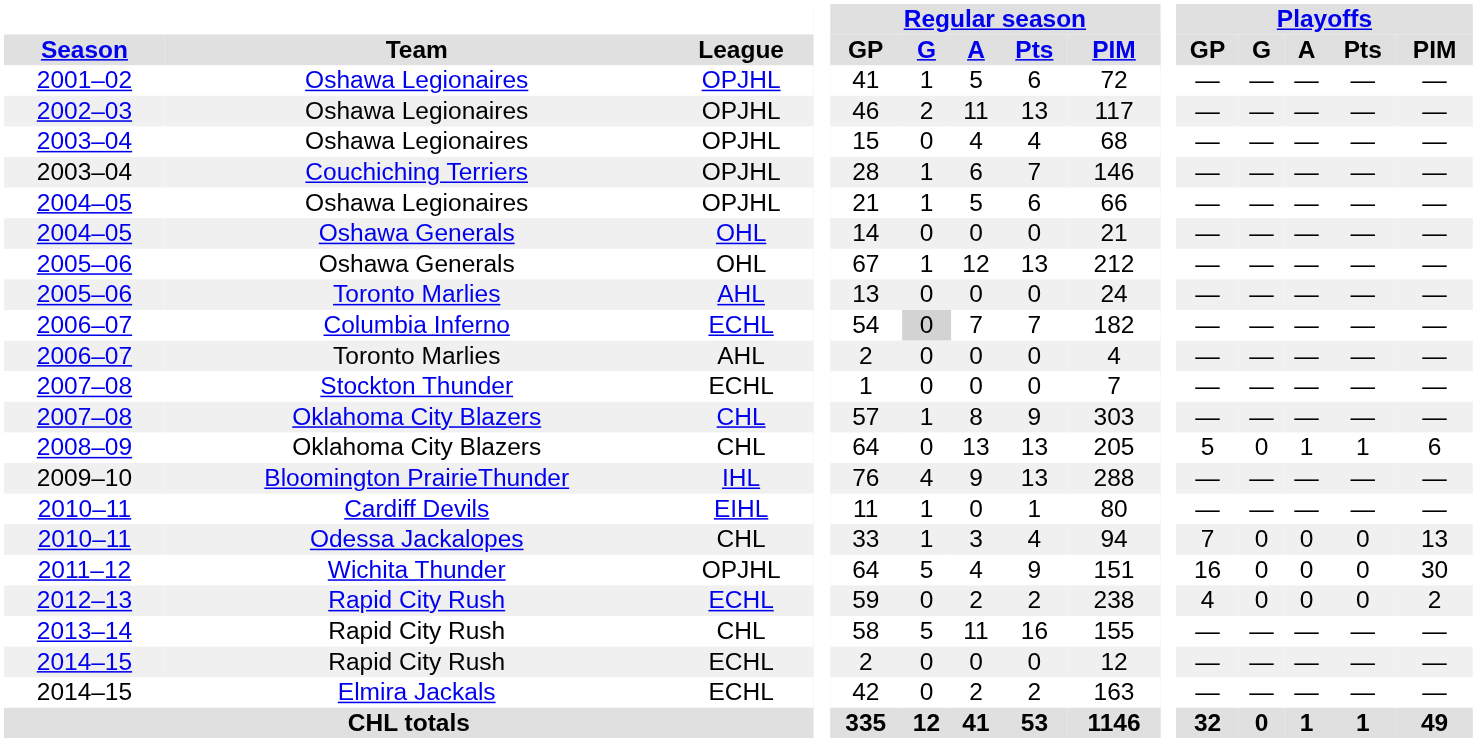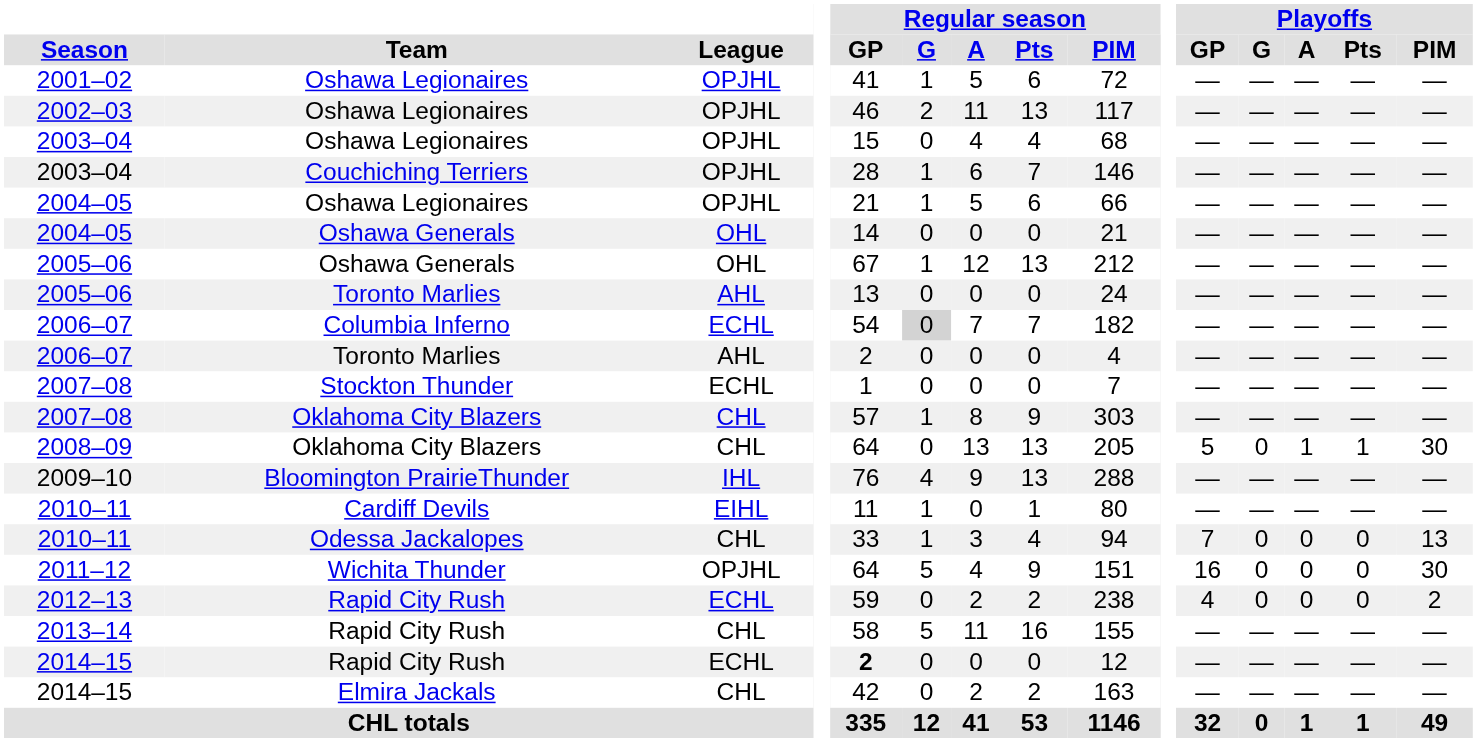 <table border="0" cellpadding="1" cellspacing="0" style="text-align:center; width:60em;">
 <tr style="background:#e0e0e0;">
 <th colspan="3"  bgcolor="#ffffff"> </th>
 <th rowspan="99" bgcolor="#ffffff"> </th>
 <th colspan="5"><a href='#'>Regular season</a></th>
 <th rowspan="99" bgcolor="#ffffff"> </th>
 <th colspan="5"><a href='#'>Playoffs</a></th>
 </tr>
 <tr style="background:#e0e0e0;">
 <th><a href='#'>Season</a></th>
 <th>Team</th>
 <th>League</th>
 <th>GP</th>
 <th><a href='#'>G</a></th>
 <th><a href='#'>A</a></th>
 <th><a href='#'>Pts</a></th>
 <th><a href='#'>PIM</a></th>
 <th>GP</th>
 <th>G</th>
 <th>A</th>
 <th>Pts</th>
 <th>PIM</th>
 </tr>
 <tr>
 <td><a href='#'>2001–02</a></td>
 <td><a href='#'>Oshawa Legionaires</a></td>
 <td><a href='#'>OPJHL</a></td>
 <td>41</td>
 <td>1</td>
 <td>5</td>
 <td>6</td>
 <td>72</td>
 <td>—</td>
 <td>—</td>
 <td>—</td>
 <td>—</td>
 <td>—</td>
 </tr>
 <tr style="background:#f0f0f0;">
 <td><a href='#'>2002–03</a></td>
 <td>Oshawa Legionaires</td>
 <td>OPJHL</td>
 <td>46</td>
 <td>2</td>
 <td>11</td>
 <td>13</td>
 <td>117</td>
 <td>—</td>
 <td>—</td>
 <td>—</td>
 <td>—</td>
 <td>—</td>
 </tr>
 <tr>
 <td><a href='#'>2003–04</a></td>
 <td>Oshawa Legionaires</td>
 <td>OPJHL</td>
 <td>15</td>
 <td>0</td>
 <td>4</td>
 <td>4</td>
 <td>68</td>
 <td>—</td>
 <td>—</td>
 <td>—</td>
 <td>—</td>
 <td>—</td>
 </tr>
 <tr style="background:#f0f0f0;">
 <td>2003–04</td>
 <td><a href='#'>Couchiching Terriers</a></td>
 <td>OPJHL</td>
 <td>28</td>
 <td>1</td>
 <td>6</td>
 <td>7</td>
 <td>146</td>
 <td>—</td>
 <td>—</td>
 <td>—</td>
 <td>—</td>
 <td>—</td>
 </tr>
 <tr>
 <td><a href='#'>2004–05</a></td>
 <td>Oshawa Legionaires</td>
 <td>OPJHL</td>
 <td>21</td>
 <td>1</td>
 <td>5</td>
 <td>6</td>
 <td>66</td>
 <td>—</td>
 <td>—</td>
 <td>—</td>
 <td>—</td>
 <td>—</td>
 </tr>
 <tr style="background:#f0f0f0;">
 <td><a href='#'>2004–05</a></td>
 <td><a href='#'>Oshawa Generals</a></td>
 <td><a href='#'>OHL</a></td>
 <td>14</td>
 <td>0</td>
 <td>0</td>
 <td>0</td>
 <td>21</td>
 <td>—</td>
 <td>—</td>
 <td>—</td>
 <td>—</td>
 <td>—</td>
 </tr>
 <tr>
 <td><a href='#'>2005–06</a></td>
 <td>Oshawa Generals</td>
 <td>OHL</td>
 <td>67</td>
 <td>1</td>
 <td>12</td>
 <td>13</td>
 <td>212</td>
 <td>—</td>
 <td>—</td>
 <td>—</td>
 <td>—</td>
 <td>—</td>
 </tr>
 <tr style="background:#f0f0f0;">
 <td><a href='#'>2005–06</a></td>
 <td><a href='#'>Toronto Marlies</a></td>
 <td><a href='#'>AHL</a></td>
 <td>13</td>
 <td>0</td>
 <td>0</td>
 <td>0</td>
 <td>24</td>
 <td>—</td>
 <td>—</td>
 <td>—</td>
 <td>—</td>
 <td>—</td>
 </tr>
 <tr>
 <td><a href='#'>2006–07</a></td>
 <td><a href='#'>Columbia Inferno</a></td>
 <td><a href='#'>ECHL</a></td>
 <td>54</td>
 <td style="background: lightgrey;">0</td>
 <td>7</td>
 <td>7</td>
 <td>182</td>
 <td>—</td>
 <td>—</td>
 <td>—</td>
 <td>—</td>
 <td>—</td>
 </tr>
 <tr style="background:#f0f0f0;">
 <td><a href='#'>2006–07</a></td>
 <td>Toronto Marlies</td>
 <td>AHL</td>
 <td>2</td>
 <td>0</td>
 <td>0</td>
 <td>0</td>
 <td>4</td>
 <td>—</td>
 <td>—</td>
 <td>—</td>
 <td>—</td>
 <td>—</td>
 </tr>
 <tr>
 <td><a href='#'>2007–08</a></td>
 <td><a href='#'>Stockton Thunder</a></td>
 <td>ECHL</td>
 <td>1</td>
 <td>0</td>
 <td>0</td>
 <td>0</td>
 <td>7</td>
 <td>—</td>
 <td>—</td>
 <td>—</td>
 <td>—</td>
 <td>—</td>
 </tr>
 <tr style="background:#f0f0f0;">
 <td><a href='#'>2007–08</a></td>
 <td><a href='#'>Oklahoma City Blazers</a></td>
 <td><a href='#'>CHL</a></td>
 <td>57</td>
 <td>1</td>
 <td>8</td>
 <td>9</td>
 <td>303</td>
 <td>—</td>
 <td>—</td>
 <td>—</td>
 <td>—</td>
 <td>—</td>
 </tr>
 <tr>
 <td><a href='#'>2008–09</a></td>
 <td>Oklahoma City Blazers</td>
 <td>CHL</td>
 <td>64</td>
 <td>0</td>
 <td>13</td>
 <td>13</td>
 <td>205</td>
 <td>5</td>
 <td>0</td>
 <td>1</td>
 <td>1</td>
-<td>6</td>
+<td>30</td>
 </tr>
 <tr style="background:#f0f0f0;">
 <td>2009–10</td>
 <td><a href='#'>Bloomington PrairieThunder</a></td>
 <td><a href='#'>IHL</a></td>
 <td>76</td>
 <td>4</td>
 <td>9</td>
 <td>13</td>
 <td>288</td>
 <td>—</td>
 <td>—</td>
 <td>—</td>
 <td>—</td>
 <td>—</td>
 </tr>
 <tr>
 <td><a href='#'>2010–11</a></td>
 <td><a href='#'>Cardiff Devils</a></td>
 <td><a href='#'>EIHL</a></td>
 <td>11</td>
 <td>1</td>
 <td>0</td>
 <td>1</td>
 <td>80</td>
 <td>—</td>
 <td>—</td>
 <td>—</td>
 <td>—</td>
 <td>—</td>
 </tr>
 <tr style="background:#f0f0f0;">
 <td><a href='#'>2010–11</a></td>
 <td><a href='#'>Odessa Jackalopes</a></td>
 <td>CHL</td>
 <td>33</td>
 <td>1</td>
 <td>3</td>
 <td>4</td>
 <td>94</td>
 <td>7</td>
 <td>0</td>
 <td>0</td>
 <td>0</td>
 <td>13</td>
 </tr>
 <tr>
 <td><a href='#'>2011–12</a></td>
 <td><a href='#'>Wichita Thunder</a></td>
 <td>OPJHL</td>
 <td>64</td>
 <td>5</td>
 <td>4</td>
 <td>9</td>
 <td>151</td>
 <td>16</td>
 <td>0</td>
 <td>0</td>
 <td>0</td>
 <td>30</td>
 </tr>
 <tr style="background:#f0f0f0;">
 <td><a href='#'>2012–13</a></td>
 <td><a href='#'>Rapid City Rush</a></td>
 <td><a href='#'>ECHL</a></td>
 <td>59</td>
 <td>0</td>
 <td>2</td>
 <td>2</td>
 <td>238</td>
 <td>4</td>
 <td>0</td>
 <td>0</td>
 <td>0</td>
 <td>2</td>
 </tr>
 <tr>
 <td><a href='#'>2013–14</a></td>
 <td>Rapid City Rush</td>
 <td>CHL</td>
 <td>58</td>
 <td>5</td>
 <td>11</td>
 <td>16</td>
 <td>155</td>
 <td>—</td>
 <td>—</td>
 <td>—</td>
 <td>—</td>
 <td>—</td>
 </tr>
 <tr style="background:#f0f0f0;">
 <td><a href='#'>2014–15</a></td>
 <td>Rapid City Rush</td>
 <td>ECHL</td>
-<td>2</td>
+<td><strong>2</strong></td>
 <td>0</td>
 <td>0</td>
 <td>0</td>
 <td>12</td>
 <td>—</td>
 <td>—</td>
 <td>—</td>
 <td>—</td>
 <td>—</td>
 </tr>
 <tr>
 <td>2014–15</td>
 <td><a href='#'>Elmira Jackals</a></td>
-<td>ECHL</td>
+<td>CHL</td>
 <td>42</td>
 <td>0</td>
 <td>2</td>
 <td>2</td>
 <td>163</td>
 <td>—</td>
 <td>—</td>
 <td>—</td>
 <td>—</td>
 <td>—</td>
 </tr>
 <tr bgcolor="#e0e0e0">
 <th colspan="3">CHL totals</th>
 <th>335</th>
 <th>12</th>
 <th>41</th>
 <th>53</th>
 <th>1146</th>
 <th>32</th>
 <th>0</th>
 <th>1</th>
 <th>1</th>
 <th>49</th>
 </tr>
 </table>
